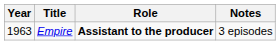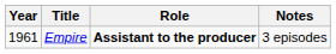 <table class="wikitable">
 <tr>
 <th>Year</th>
 <th>Title</th>
 <th>Role</th>
 <th>Notes</th>
 </tr>
 <tr>
-<td>1963</td>
+<td>1961</td>
 <td><em><a href='#'>Empire</a></em></td>
 <td><strong>Assistant to the producer</strong></td>
 <td>3 episodes</td>
 </tr>
 </table>
